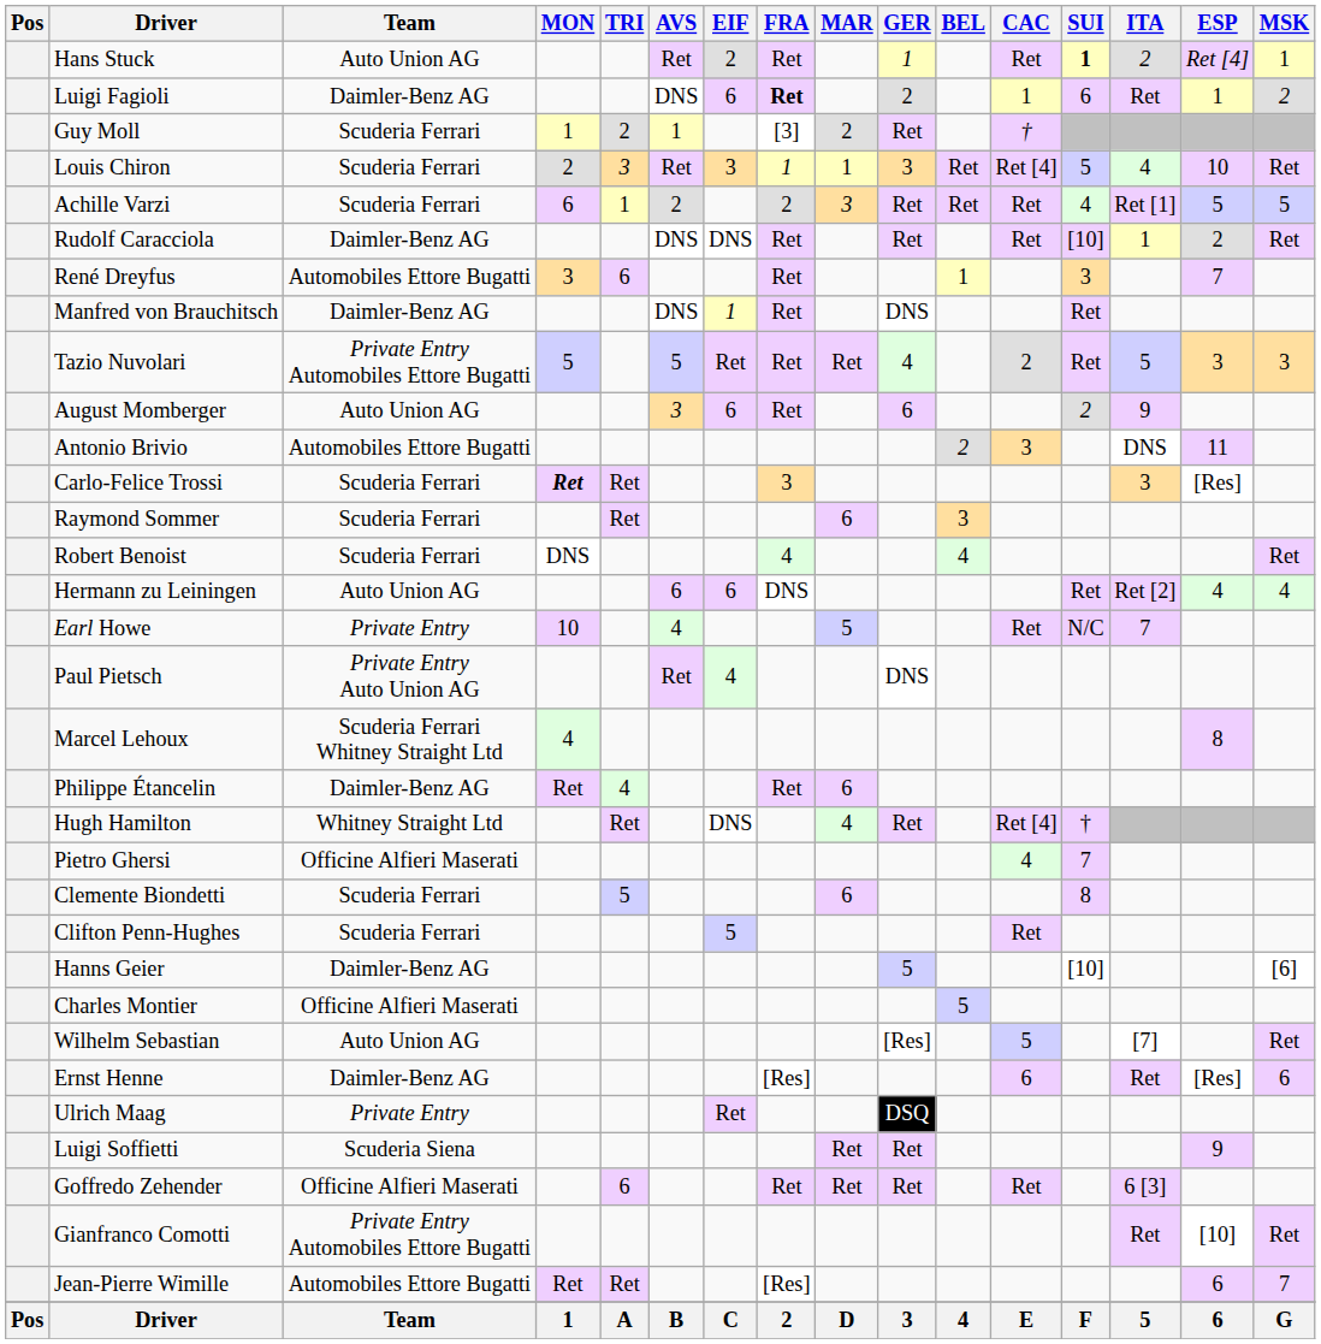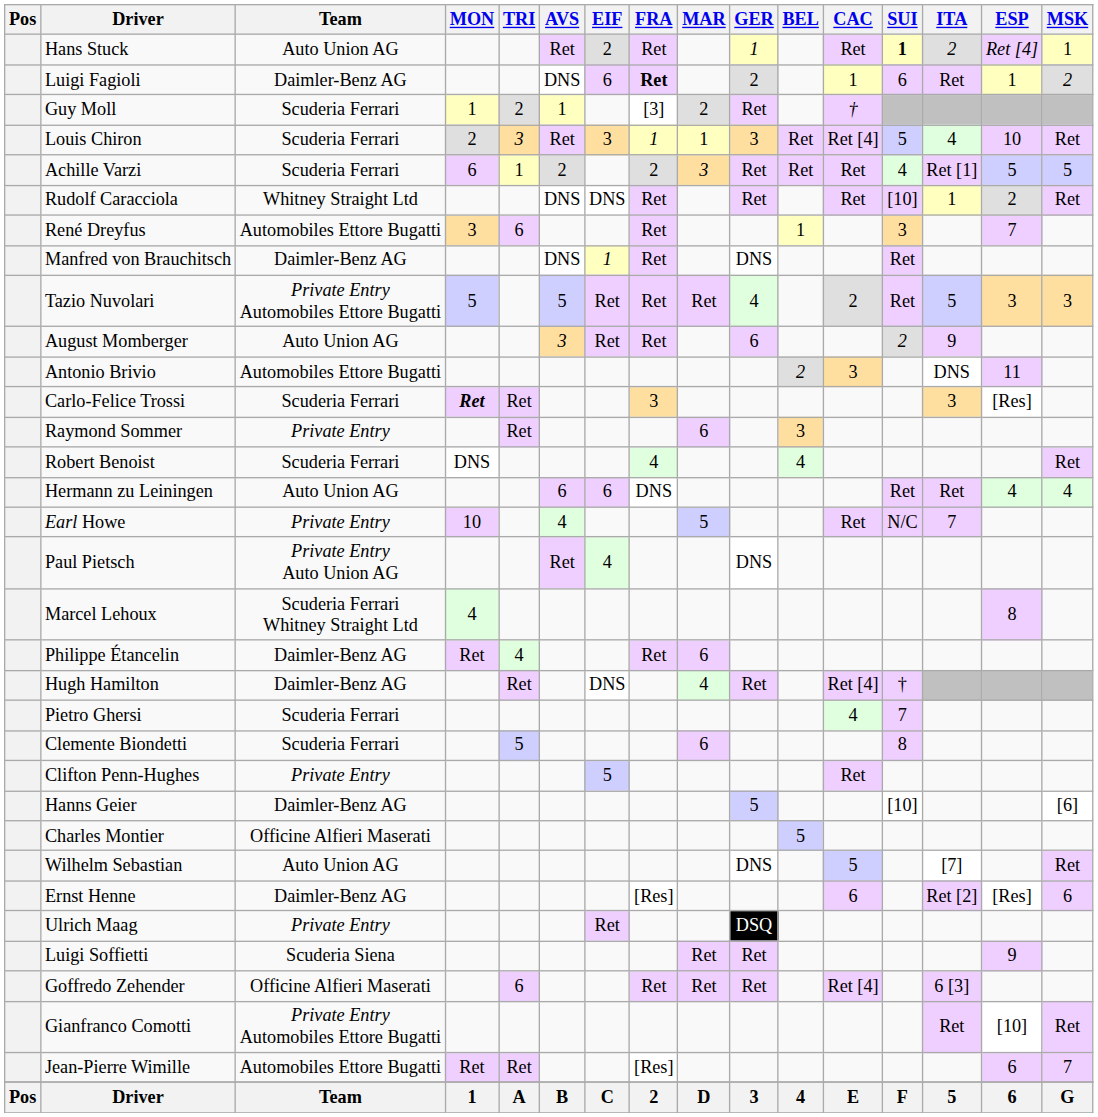 <table class="wikitable" style="font-size: 85%; text-align:center">
 <tr valign="top">
 <th valign="middle">Pos</th>
 <th valign="middle">Driver</th>
 <th valign="middle">Team</th>
 <th><strong><a href='#'>MON</a> </strong><br></th>
 <th><a href='#'>TRI</a><br></th>
 <th><a href='#'>AVS</a><br></th>
 <th><a href='#'>EIF</a><br></th>
 <th><strong><a href='#'>FRA</a> </strong><br></th>
 <th><a href='#'>MAR</a> <br></th>
 <th><strong><a href='#'>GER</a></strong><br></th>
 <th><strong><a href='#'>BEL</a> </strong><br></th>
 <th><a href='#'>CAC</a><br></th>
 <th><a href='#'>SUI</a><br></th>
 <th><strong><a href='#'>ITA</a> </strong><br></th>
 <th><strong><a href='#'>ESP</a> </strong><br></th>
 <th><a href='#'>MSK</a><br></th>
 </tr>
 <tr>
 <th></th>
 <td align="left"> Hans Stuck</td>
 <td>Auto Union AG</td>
 <td></td>
 <td></td>
 <td style="background:#efcfff;">Ret</td>
 <td style="background:#dfdfdf;">2</td>
 <td style="background:#efcfff;">Ret</td>
 <td></td>
 <td style="background:#ffffbf;"><em>1</em></td>
 <td></td>
 <td style="background:#efcfff;">Ret</td>
 <td style="background:#ffffbf;"><strong>1</strong></td>
 <td style="background:#dfdfdf;"><em>2</em></td>
 <td style="background:#efcfff;"><em>Ret [4]</em></td>
 <td style="background:#ffffbf;">1</td>
 </tr>
 <tr>
 <th></th>
 <td align="left"> Luigi Fagioli</td>
 <td>Daimler-Benz AG</td>
 <td></td>
 <td></td>
 <td style="background:#ffffff;">DNS</td>
 <td style="background:#efcfff;">6</td>
 <td style="background:#efcfff;"><strong>Ret</strong></td>
 <td></td>
 <td style="background:#dfdfdf;">2</td>
 <td></td>
 <td style="background:#ffffbf;">1</td>
 <td style="background:#efcfff;">6</td>
 <td style="background:#efcfff;">Ret</td>
 <td style="background:#ffffbf;">1</td>
 <td style="background:#dfdfdf;"><em>2</em></td>
 </tr>
 <tr>
 <th></th>
 <td align="left"> Guy Moll</td>
 <td>Scuderia Ferrari</td>
 <td style="background:#ffffbf;">1</td>
 <td style="background:#dfdfdf;">2</td>
 <td style="background:#ffffbf;">1</td>
 <td></td>
 <td style="background:#ffffff;">[3]</td>
 <td style="background:#dfdfdf;">2</td>
 <td style="background:#efcfff;">Ret</td>
 <td></td>
 <td style="background:#efcfff;"><em>†</em></td>
 <td style="background:#C0C0C0;"></td>
 <td style="background:#C0C0C0;"></td>
 <td style="background:#C0C0C0;"></td>
 <td style="background:#C0C0C0;"></td>
 </tr>
 <tr>
 <th></th>
 <td align="left"> Louis Chiron</td>
 <td>Scuderia Ferrari</td>
 <td style="background:#dfdfdf;">2</td>
 <td style="background:#ffdf9f;"><em>3</em></td>
 <td style="background:#efcfff;">Ret</td>
 <td style="background:#ffdf9f;">3</td>
 <td style="background:#ffffbf;"><em>1</em></td>
 <td style="background:#ffffbf;">1</td>
 <td style="background:#ffdf9f;">3</td>
 <td style="background:#efcfff;">Ret</td>
 <td style="background:#efcfff;">Ret [4]</td>
 <td style="background:#cfcfff;">5</td>
 <td style="background:#dfffdf;">4</td>
 <td style="background:#efcfff;">10</td>
 <td style="background:#efcfff;">Ret</td>
 </tr>
 <tr>
 <th></th>
 <td align="left"> Achille Varzi</td>
 <td>Scuderia Ferrari</td>
 <td style="background:#efcfff;">6</td>
 <td style="background:#ffffbf;">1</td>
 <td style="background:#dfdfdf;">2</td>
 <td></td>
 <td style="background:#dfdfdf;">2</td>
 <td style="background:#ffdf9f;"><em>3</em></td>
 <td style="background:#efcfff;">Ret</td>
 <td style="background:#efcfff;">Ret</td>
 <td style="background:#efcfff;">Ret</td>
 <td style="background:#dfffdf;">4</td>
 <td style="background:#efcfff;">Ret [1]</td>
 <td style="background:#cfcfff;">5</td>
 <td style="background:#cfcfff;">5</td>
 </tr>
 <tr>
 <th></th>
 <td align="left"> Rudolf Caracciola</td>
-<td>Daimler-Benz AG</td>
+<td>Whitney Straight Ltd</td>
 <td></td>
 <td></td>
 <td style="background:#ffffff;">DNS</td>
 <td style="background:#ffffff;">DNS</td>
 <td style="background:#efcfff;">Ret</td>
 <td></td>
 <td style="background:#efcfff;">Ret</td>
 <td></td>
 <td style="background:#efcfff;">Ret</td>
 <td style="background:#efcfff;">[10]</td>
 <td style="background:#ffffbf;">1</td>
 <td style="background:#dfdfdf;">2</td>
 <td style="background:#efcfff;">Ret</td>
 </tr>
 <tr>
 <th></th>
 <td align="left"> René Dreyfus</td>
 <td>Automobiles Ettore Bugatti</td>
 <td style="background:#ffdf9f;">3</td>
 <td style="background:#efcfff;">6</td>
 <td></td>
 <td></td>
 <td style="background:#efcfff;">Ret</td>
 <td></td>
 <td></td>
 <td style="background:#ffffbf;">1</td>
 <td></td>
 <td style="background:#ffdf9f;">3</td>
 <td></td>
 <td style="background:#efcfff;">7</td>
 <td></td>
 </tr>
 <tr>
 <th></th>
 <td align="left"> Manfred von Brauchitsch</td>
 <td>Daimler-Benz AG</td>
 <td></td>
 <td></td>
 <td style="background:#ffffff;">DNS</td>
 <td style="background:#ffffbf;"><em>1</em></td>
 <td style="background:#efcfff;">Ret</td>
 <td></td>
 <td style="background:#ffffff;">DNS</td>
 <td></td>
 <td></td>
 <td style="background:#efcfff;">Ret</td>
 <td></td>
 <td></td>
 <td></td>
 </tr>
 <tr>
 <th></th>
 <td align="left"> Tazio Nuvolari</td>
 <td><em>Private Entry</em><br>Automobiles Ettore Bugatti</td>
 <td style="background:#cfcfff;">5</td>
 <td></td>
 <td style="background:#cfcfff;">5</td>
 <td style="background:#efcfff;">Ret</td>
 <td style="background:#efcfff;">Ret</td>
 <td style="background:#efcfff;">Ret</td>
 <td style="background:#dfffdf;">4</td>
 <td></td>
 <td style="background:#dfdfdf;">2</td>
 <td style="background:#efcfff;">Ret</td>
 <td style="background:#cfcfff;">5</td>
 <td style="background:#ffdf9f;">3</td>
 <td style="background:#ffdf9f;">3</td>
 </tr>
 <tr>
 <th></th>
 <td align="left"> August Momberger</td>
 <td>Auto Union AG</td>
 <td></td>
 <td></td>
 <td style="background:#ffdf9f;"><em>3</em></td>
-<td style="background:#efcfff;">6</td>
+<td style="background:#efcfff;">Ret</td>
 <td style="background:#efcfff;">Ret</td>
 <td></td>
 <td style="background:#efcfff;">6</td>
 <td></td>
 <td></td>
 <td style="background:#dfdfdf;"><em>2</em></td>
 <td style="background:#efcfff;">9</td>
 <td></td>
 <td></td>
 </tr>
 <tr>
 <th></th>
 <td align="left"> Antonio Brivio</td>
 <td>Automobiles Ettore Bugatti</td>
 <td></td>
 <td></td>
 <td></td>
 <td></td>
 <td></td>
 <td></td>
 <td></td>
 <td style="background:#dfdfdf;"><em>2</em></td>
 <td style="background:#ffdf9f;">3</td>
 <td></td>
 <td style="background:#ffffff;">DNS</td>
 <td style="background:#efcfff;">11</td>
 <td></td>
 </tr>
 <tr>
 <th></th>
 <td align="left"> Carlo-Felice Trossi</td>
 <td>Scuderia Ferrari</td>
 <td style="background:#efcfff;"><strong><em>Ret</em></strong></td>
 <td style="background:#efcfff;">Ret</td>
 <td></td>
 <td></td>
 <td style="background:#ffdf9f;">3</td>
 <td></td>
 <td></td>
 <td></td>
 <td></td>
 <td></td>
 <td style="background:#ffdf9f;">3</td>
 <td style="background:#ffffff;">[Res]</td>
 <td></td>
 </tr>
 <tr>
 <th></th>
 <td align="left"> Raymond Sommer</td>
-<td>Scuderia Ferrari</td>
+<td><em>Private Entry</em></td>
 <td></td>
 <td style="background:#efcfff;">Ret</td>
 <td></td>
 <td></td>
 <td></td>
 <td style="background:#efcfff;">6</td>
 <td></td>
 <td style="background:#ffdf9f;">3</td>
 <td></td>
 <td></td>
 <td></td>
 <td></td>
 <td></td>
 </tr>
 <tr>
 <th></th>
 <td align="left"> Robert Benoist</td>
 <td>Scuderia Ferrari</td>
 <td style="background:#ffffff;">DNS</td>
 <td></td>
 <td></td>
 <td></td>
 <td style="background:#dfffdf;">4</td>
 <td></td>
 <td></td>
 <td style="background:#dfffdf;">4</td>
 <td></td>
 <td></td>
 <td></td>
 <td></td>
 <td style="background:#efcfff;">Ret</td>
 </tr>
 <tr>
 <th></th>
 <td align="left"> Hermann zu Leiningen</td>
 <td>Auto Union AG</td>
 <td></td>
 <td></td>
 <td style="background:#efcfff;">6</td>
 <td style="background:#efcfff;">6</td>
 <td style="background:#ffffff;">DNS</td>
 <td></td>
 <td></td>
 <td></td>
 <td></td>
 <td style="background:#efcfff;">Ret</td>
-<td style="background:#efcfff;">Ret [2]</td>
+<td style="background:#efcfff;">Ret</td>
 <td style="background:#dfffdf;">4</td>
 <td style="background:#dfffdf;">4</td>
 </tr>
 <tr>
 <th></th>
 <td align="left"> <em>Earl</em> Howe</td>
 <td><em>Private Entry</em></td>
 <td style="background:#efcfff;">10</td>
 <td></td>
 <td style="background:#dfffdf;">4</td>
 <td></td>
 <td></td>
 <td style="background:#cfcfff;">5</td>
 <td></td>
 <td></td>
 <td style="background:#efcfff;">Ret</td>
 <td style="background:#efcfff;">N/C</td>
 <td style="background:#efcfff;">7</td>
 <td></td>
 <td></td>
 </tr>
 <tr>
 <th></th>
 <td align="left"> Paul Pietsch</td>
 <td><em>Private Entry</em><br>Auto Union AG</td>
 <td></td>
 <td></td>
 <td style="background:#efcfff;">Ret</td>
 <td style="background:#dfffdf;">4</td>
 <td></td>
 <td></td>
 <td style="background:#ffffff;">DNS</td>
 <td></td>
 <td></td>
 <td></td>
 <td></td>
 <td></td>
 <td></td>
 </tr>
 <tr>
 <th></th>
 <td align="left"> Marcel Lehoux</td>
 <td>Scuderia Ferrari<br>Whitney Straight Ltd</td>
 <td style="background:#dfffdf;">4</td>
 <td></td>
 <td></td>
 <td></td>
 <td></td>
 <td></td>
 <td></td>
 <td></td>
 <td></td>
 <td></td>
 <td></td>
 <td style="background:#efcfff;">8</td>
 <td></td>
 </tr>
 <tr>
 <th></th>
 <td align="left"> Philippe Étancelin</td>
 <td>Daimler-Benz AG</td>
 <td style="background:#efcfff;">Ret</td>
 <td style="background:#dfffdf;">4</td>
 <td></td>
 <td></td>
 <td style="background:#efcfff;">Ret</td>
 <td style="background:#efcfff;">6</td>
 <td></td>
 <td></td>
 <td></td>
 <td></td>
 <td></td>
 <td></td>
 <td></td>
 </tr>
 <tr>
 <th></th>
 <td align="left"> Hugh Hamilton</td>
-<td>Whitney Straight Ltd</td>
+<td>Daimler-Benz AG</td>
 <td></td>
 <td style="background:#efcfff;">Ret</td>
 <td></td>
 <td style="background:#ffffff;">DNS</td>
 <td></td>
 <td style="background:#dfffdf;">4</td>
 <td style="background:#efcfff;">Ret</td>
 <td></td>
 <td style="background:#efcfff;">Ret [4]</td>
 <td style="background:#efcfff;">†</td>
 <td style="background:#C0C0C0;"></td>
 <td style="background:#C0C0C0;"></td>
 <td style="background:#C0C0C0;"></td>
 </tr>
 <tr>
 <th></th>
 <td align="left"> Pietro Ghersi</td>
-<td>Officine Alfieri Maserati</td>
+<td>Scuderia Ferrari</td>
 <td></td>
 <td></td>
 <td></td>
 <td></td>
 <td></td>
 <td></td>
 <td></td>
 <td></td>
 <td style="background:#dfffdf;">4</td>
 <td style="background:#efcfff;">7</td>
 <td></td>
 <td></td>
 <td></td>
 </tr>
 <tr>
 <th></th>
 <td align="left"> Clemente Biondetti</td>
 <td>Scuderia Ferrari</td>
 <td></td>
 <td style="background:#cfcfff;">5</td>
 <td></td>
 <td></td>
 <td></td>
 <td style="background:#efcfff;">6</td>
 <td></td>
 <td></td>
 <td></td>
 <td style="background:#efcfff;">8</td>
 <td></td>
 <td></td>
 <td></td>
 </tr>
 <tr>
 <th></th>
 <td align="left"> Clifton Penn-Hughes</td>
-<td>Scuderia Ferrari</td>
+<td><em>Private Entry</em></td>
 <td></td>
 <td></td>
 <td></td>
 <td style="background:#cfcfff;">5</td>
 <td></td>
 <td></td>
 <td></td>
 <td></td>
 <td style="background:#efcfff;">Ret</td>
 <td></td>
 <td></td>
 <td></td>
 <td></td>
 </tr>
 <tr>
 <th></th>
 <td align="left"> Hanns Geier</td>
 <td>Daimler-Benz AG</td>
 <td></td>
 <td></td>
 <td></td>
 <td></td>
 <td></td>
 <td></td>
 <td style="background:#cfcfff;">5</td>
 <td></td>
 <td></td>
 <td style="background:#ffffff;">[10]</td>
 <td></td>
 <td></td>
 <td style="background:#ffffff;">[6]</td>
 </tr>
 <tr>
 <th></th>
 <td align="left"> Charles Montier</td>
 <td>Officine Alfieri Maserati</td>
 <td></td>
 <td></td>
 <td></td>
 <td></td>
 <td></td>
 <td></td>
 <td></td>
 <td style="background:#cfcfff;">5</td>
 <td></td>
 <td></td>
 <td></td>
 <td></td>
 <td></td>
 </tr>
 <tr>
 <th></th>
 <td align="left"> Wilhelm Sebastian</td>
 <td>Auto Union AG</td>
 <td></td>
 <td></td>
 <td></td>
 <td></td>
 <td></td>
 <td></td>
-<td style="background:#ffffff;">[Res]</td>
+<td style="background:#ffffff;">DNS</td>
 <td></td>
 <td style="background:#cfcfff;">5</td>
 <td></td>
 <td style="background:#ffffff;">[7]</td>
 <td></td>
 <td style="background:#efcfff;">Ret</td>
 </tr>
 <tr>
 <th></th>
 <td align="left"> Ernst Henne</td>
 <td>Daimler-Benz AG</td>
 <td></td>
 <td></td>
 <td></td>
 <td></td>
 <td style="background:#ffffff;">[Res]</td>
 <td></td>
 <td></td>
 <td></td>
 <td style="background:#efcfff;">6</td>
 <td></td>
-<td style="background:#efcfff;">Ret</td>
+<td style="background:#efcfff;">Ret [2]</td>
 <td style="background:#ffffff;">[Res]</td>
 <td style="background:#efcfff;">6</td>
 </tr>
 <tr>
 <th></th>
 <td align="left"> Ulrich Maag</td>
 <td><em>Private Entry</em></td>
 <td></td>
 <td></td>
 <td></td>
 <td style="background:#efcfff;">Ret</td>
 <td></td>
 <td></td>
 <td style="background:#000000;color:white">DSQ</td>
 <td></td>
 <td></td>
 <td></td>
 <td></td>
 <td></td>
 <td></td>
 </tr>
 <tr>
 <th></th>
 <td align="left"> Luigi Soffietti</td>
 <td>Scuderia Siena</td>
 <td></td>
 <td></td>
 <td></td>
 <td></td>
 <td></td>
 <td style="background:#efcfff;">Ret</td>
 <td style="background:#efcfff;">Ret</td>
 <td></td>
 <td></td>
 <td></td>
 <td></td>
 <td style="background:#efcfff;">9</td>
 <td></td>
 </tr>
 <tr>
 <th></th>
 <td align="left"> Goffredo Zehender</td>
 <td>Officine Alfieri Maserati</td>
 <td></td>
 <td style="background:#efcfff;">6</td>
 <td></td>
 <td></td>
 <td style="background:#efcfff;">Ret</td>
 <td style="background:#efcfff;">Ret</td>
 <td style="background:#efcfff;">Ret</td>
 <td></td>
-<td style="background:#efcfff;">Ret</td>
+<td style="background:#efcfff;">Ret [4]</td>
 <td></td>
 <td style="background:#efcfff;">6 [3]</td>
 <td></td>
 <td></td>
 </tr>
 <tr>
 <th></th>
 <td align="left"> Gianfranco Comotti</td>
 <td><em>Private Entry</em><br>Automobiles Ettore Bugatti</td>
 <td></td>
 <td></td>
 <td></td>
 <td></td>
 <td></td>
 <td></td>
 <td></td>
 <td></td>
 <td></td>
 <td></td>
 <td style="background:#efcfff;">Ret</td>
 <td style="background:#ffffff;">[10]</td>
 <td style="background:#efcfff;">Ret</td>
 </tr>
 <tr>
 <th></th>
 <td align="left"> Jean-Pierre Wimille</td>
 <td>Automobiles Ettore Bugatti</td>
 <td style="background:#efcfff;">Ret</td>
 <td style="background:#efcfff;">Ret</td>
 <td></td>
 <td></td>
 <td style="background:#ffffff;">[Res]</td>
 <td></td>
 <td></td>
 <td></td>
 <td></td>
 <td></td>
 <td></td>
 <td style="background:#efcfff;">6</td>
 <td style="background:#efcfff;">7</td>
 </tr>
 <tr>
 </tr>
 <tr valign="top">
 <th valign="middle">Pos</th>
 <th valign="middle">Driver</th>
 <th valign="middle">Team</th>
 <th><strong>1</strong><br></th>
 <th>A<br></th>
 <th>B<br></th>
 <th>C<br></th>
 <th><strong>2</strong><br></th>
 <th>D<br></th>
 <th><strong>3</strong><br></th>
 <th><strong>4</strong><br></th>
 <th>E<br></th>
 <th>F<br></th>
 <th><strong>5 </strong><br></th>
 <th><strong>6 </strong><br></th>
 <th>G<br></th>
 </tr>
 </table>
